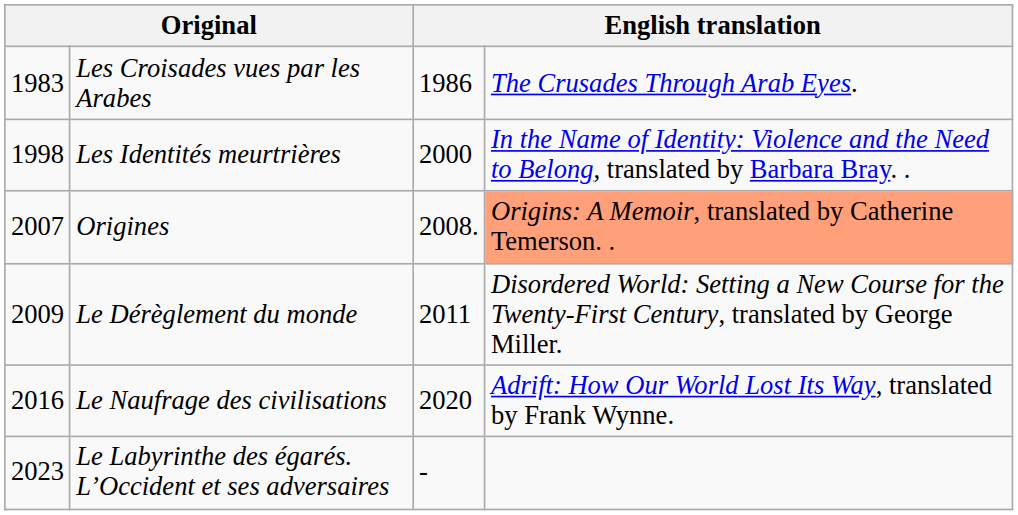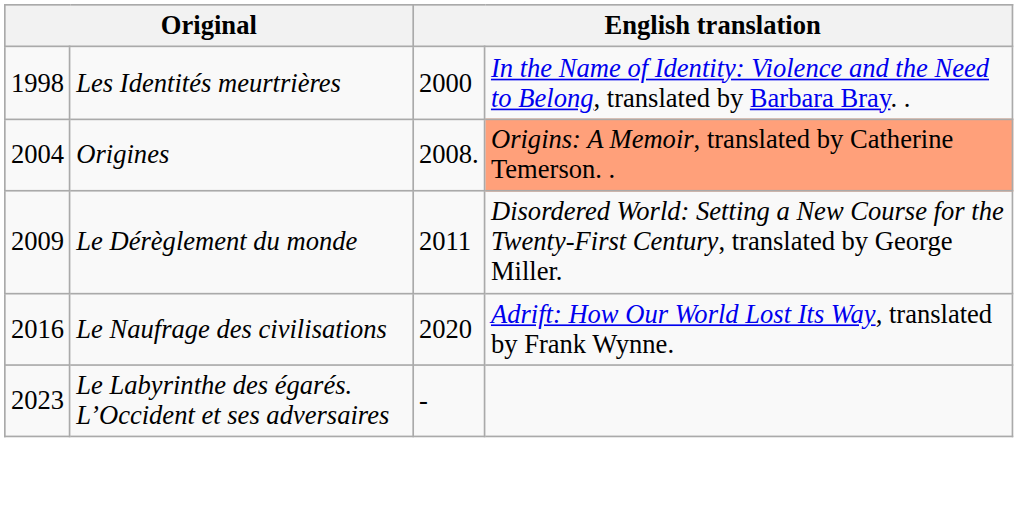 <table class="wikitable">
 <tr>
 <th colspan="2">Original</th>
 <th colspan="2">English translation</th>
-</tr>
-<tr>
-<td>1983</td>
-<td><em>Les Croisades vues par les Arabes</em></td>
-<td>1986</td>
-<td><em><a href='#'>The Crusades Through Arab Eyes</a></em>. </td>
 </tr>
 <tr>
 <td>1998</td>
 <td><em>Les Identités meurtrières</em></td>
 <td>2000</td>
 <td><em><a href='#'>In the Name of Identity: Violence and the Need to Belong</a></em>, translated by <a href='#'>Barbara Bray</a>. .</td>
 </tr>
 <tr>
-<td>2007</td>
+<td>2004</td>
 <td><em>Origines</em></td>
 <td>2008.</td>
 <td style="background: lightsalmon;"><em>Origins: A Memoir</em>, translated by Catherine Temerson. .</td>
 </tr>
 <tr>
 <td>2009</td>
 <td><em>Le Dérèglement du monde</em></td>
 <td>2011</td>
 <td><em>Disordered World: Setting a New Course for the Twenty-First Century</em>, translated by George Miller. </td>
 </tr>
 <tr>
 <td>2016</td>
 <td><em>Le Naufrage des civilisations</em></td>
 <td>2020</td>
 <td><em><a href='#'>Adrift: How Our World Lost Its Way</a></em>, translated by Frank Wynne. </td>
 </tr>
 <tr>
 <td>2023</td>
 <td><em>Le Labyrinthe des égarés. L’Occident et ses adversaires</em></td>
 <td>-</td>
 <td></td>
 </tr>
 </table>
